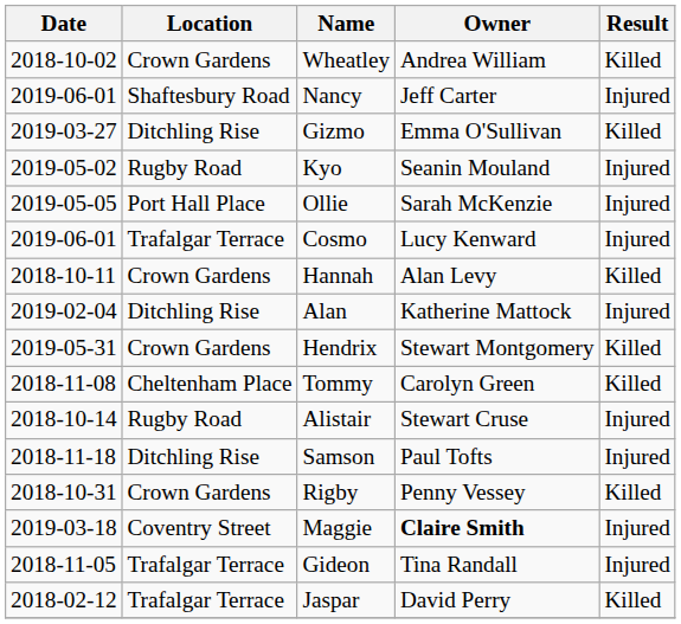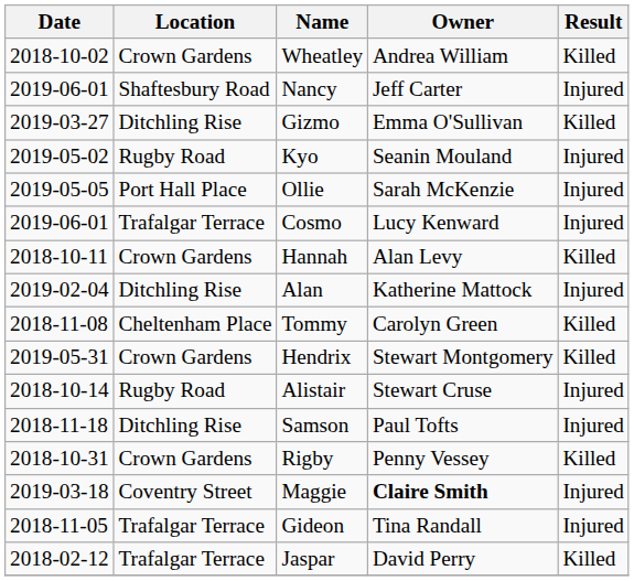 <table class="wikitable sortable">
 <tr>
 <th>Date</th>
 <th>Location</th>
 <th>Name</th>
 <th>Owner</th>
 <th>Result</th>
 </tr>
 <tr>
 <td>2018-10-02</td>
 <td>Crown Gardens</td>
 <td>Wheatley</td>
 <td>Andrea William</td>
 <td>Killed</td>
 </tr>
 <tr>
 <td>2019-06-01</td>
 <td>Shaftesbury Road</td>
 <td>Nancy</td>
 <td>Jeff Carter</td>
 <td>Injured</td>
 </tr>
 <tr>
 <td>2019-03-27</td>
 <td>Ditchling Rise</td>
 <td>Gizmo</td>
 <td>Emma O'Sullivan</td>
 <td>Killed</td>
 </tr>
 <tr>
 <td>2019-05-02</td>
 <td>Rugby Road</td>
 <td>Kyo</td>
 <td>Seanin Mouland</td>
 <td>Injured</td>
 </tr>
 <tr>
 <td>2019-05-05</td>
 <td>Port Hall Place</td>
 <td>Ollie</td>
 <td>Sarah McKenzie</td>
 <td>Injured</td>
 </tr>
 <tr>
 <td>2019-06-01</td>
 <td>Trafalgar Terrace</td>
 <td>Cosmo</td>
 <td>Lucy Kenward</td>
 <td>Injured</td>
 </tr>
 <tr>
 <td>2018-10-11</td>
 <td>Crown Gardens</td>
 <td>Hannah</td>
 <td>Alan Levy</td>
 <td>Killed</td>
 </tr>
 <tr>
 <td>2019-02-04</td>
 <td>Ditchling Rise</td>
 <td>Alan</td>
 <td>Katherine Mattock</td>
 <td>Injured</td>
 </tr>
 <tr>
+<td>2018-11-08</td>
+<td>Cheltenham Place</td>
+<td>Tommy</td>
+<td>Carolyn Green</td>
+<td>Killed</td>
+</tr>
+<tr>
 <td>2019-05-31</td>
 <td>Crown Gardens</td>
 <td>Hendrix</td>
 <td>Stewart Montgomery</td>
-<td>Killed</td>
-</tr>
-<tr>
-<td>2018-11-08</td>
-<td>Cheltenham Place</td>
-<td>Tommy</td>
-<td>Carolyn Green</td>
 <td>Killed</td>
 </tr>
 <tr>
 <td>2018-10-14</td>
 <td>Rugby Road</td>
 <td>Alistair</td>
 <td>Stewart Cruse</td>
 <td>Injured</td>
 </tr>
 <tr>
 <td>2018-11-18</td>
 <td>Ditchling Rise</td>
 <td>Samson</td>
 <td>Paul Tofts</td>
 <td>Injured</td>
 </tr>
 <tr>
 <td>2018-10-31</td>
 <td>Crown Gardens</td>
 <td>Rigby</td>
 <td>Penny Vessey</td>
 <td>Killed</td>
 </tr>
 <tr>
 <td>2019-03-18</td>
 <td>Coventry Street</td>
 <td>Maggie</td>
 <td><strong>Claire Smith</strong></td>
 <td>Injured</td>
 </tr>
 <tr>
 <td>2018-11-05</td>
 <td>Trafalgar Terrace</td>
 <td>Gideon</td>
 <td>Tina Randall</td>
 <td>Injured</td>
 </tr>
 <tr>
 <td>2018-02-12</td>
 <td>Trafalgar Terrace</td>
 <td>Jaspar</td>
 <td>David Perry</td>
 <td>Killed</td>
 </tr>
 <tr>
 </tr>
 </table>
